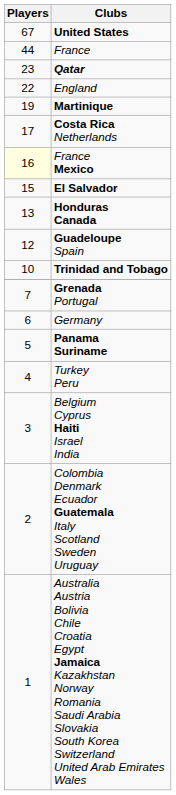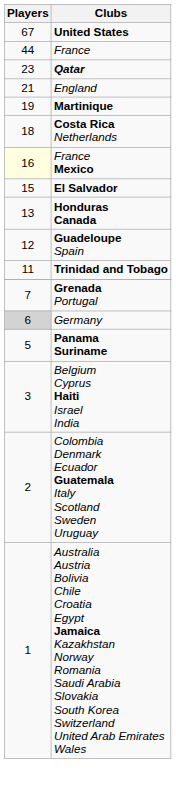 <table class="wikitable">
 <tr>
 <th>Players</th>
 <th>Clubs</th>
 </tr>
 <tr>
 <td align=center>67</td>
 <td> <strong>United States</strong></td>
 </tr>
 <tr>
 <td align=center>44</td>
 <td> <em>France</em></td>
 </tr>
 <tr>
 <td align=center>23</td>
 <td> <strong><em>Qatar</em></strong></td>
 </tr>
 <tr>
-<td align=center>22</td>
+<td align=center>21</td>
 <td> <em>England</em></td>
 </tr>
 <tr>
 <td align=center>19</td>
 <td> <strong>Martinique</strong></td>
 </tr>
 <tr>
-<td align=center>17</td>
+<td align=center>18</td>
 <td> <strong>Costa Rica</strong><br> <em>Netherlands</em></td>
 </tr>
 <tr>
 <td align=center style="background: lightyellow;">16</td>
 <td> <em>France</em><br> <strong>Mexico</strong></td>
 </tr>
 <tr>
 <td align=center>15</td>
 <td> <strong>El Salvador</strong></td>
 </tr>
 <tr>
 <td align=center>13</td>
 <td> <strong>Honduras</strong><br> <strong>Canada</strong></td>
 </tr>
 <tr>
 <td align=center>12</td>
 <td> <strong>Guadeloupe</strong><br> <em>Spain</em></td>
 </tr>
 <tr>
-<td align=center>10</td>
+<td align=center>11</td>
 <td> <strong>Trinidad and Tobago</strong></td>
 </tr>
 <tr>
 </tr>
 <tr>
 <td align=center>7</td>
 <td> <strong>Grenada</strong><br> <em>Portugal</em></td>
 </tr>
 <tr>
-<td align=center>6</td>
+<td align=center style="background: lightgrey;">6</td>
 <td> <em>Germany</em></td>
 </tr>
 <tr>
 <td align=center>5</td>
 <td> <strong>Panama</strong><br> <strong>Suriname</strong></td>
-</tr>
-<tr>
-<td align=center>4</td>
-<td> <em>Turkey</em><br> <em>Peru</em></td>
 </tr>
 <tr>
 <td align=center>3</td>
 <td> <em>Belgium</em><br> <em>Cyprus</em><br> <strong>Haiti</strong><br> <em>Israel</em><br> <em>India</em></td>
 </tr>
 <tr>
 <td align=center>2</td>
 <td> <em>Colombia</em><br> <em>Denmark</em><br> <em>Ecuador</em><br> <strong>Guatemala</strong><br> <em>Italy</em><br> <em>Scotland</em><br> <em>Sweden</em> <br> <em>Uruguay</em><br></td>
 </tr>
 <tr>
 <td align=center>1</td>
 <td> <em>Australia</em><br> <em>Austria</em><br> <em>Bolivia</em><br> <em>Chile</em><br> <em>Croatia</em><br> <em>Egypt</em><br> <strong>Jamaica</strong><br> <em>Kazakhstan</em><br> <em>Norway</em> <br> <em>Romania</em><br> <em>Saudi Arabia</em><br> <em>Slovakia</em><br> <em>South Korea</em><br> <em>Switzerland</em><br> <em>United Arab Emirates</em> <br> <em>Wales</em></td>
 </tr>
 </table>
